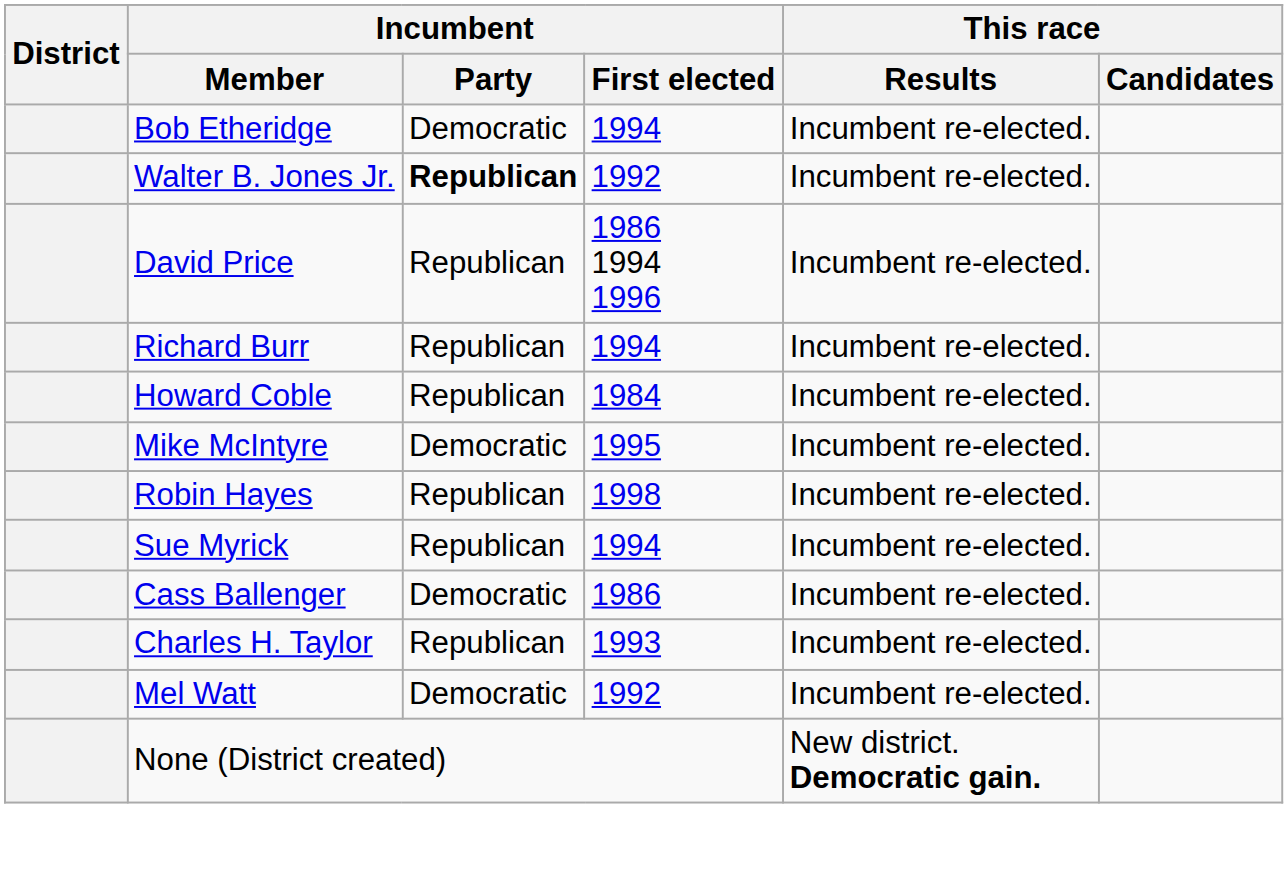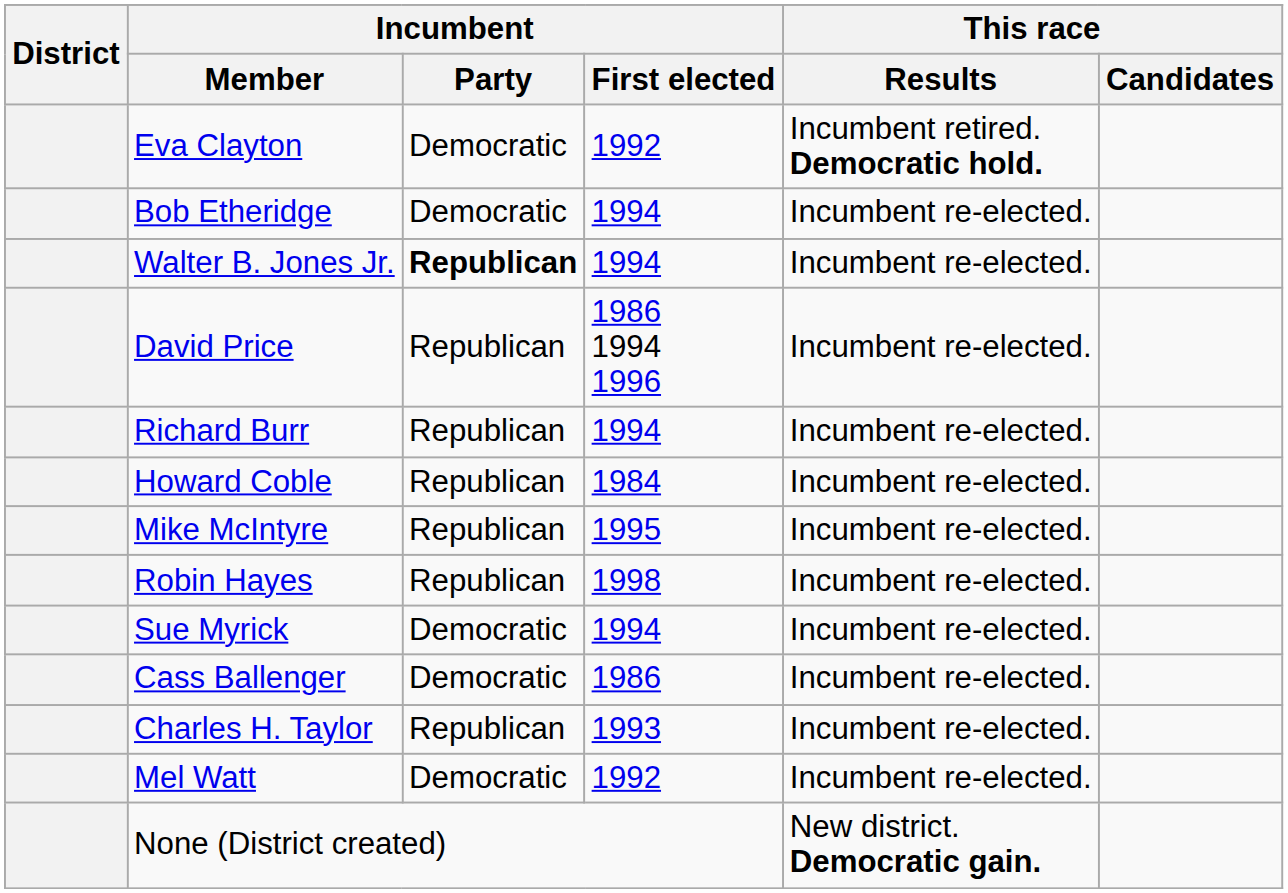 <table class=wikitable>
 <tr>
 <th rowspan=2>District</th>
 <th colspan=3>Incumbent</th>
 <th colspan=2>This race</th>
 </tr>
 <tr>
 <th>Member</th>
 <th>Party</th>
 <th>First elected</th>
 <th>Results</th>
 <th>Candidates</th>
 </tr>
 <tr>
 <th></th>
+<td><a href='#'>Eva Clayton</a></td>
+<td>Democratic</td>
+<td><a href='#'>1992</a></td>
+<td>Incumbent retired.<br><strong>Democratic hold.</strong></td>
+<td nowrap></td>
+</tr>
+<tr>
+<th></th>
 <td><a href='#'>Bob Etheridge</a></td>
 <td>Democratic</td>
 <td><a href='#'>1994</a></td>
 <td>Incumbent re-elected.</td>
 <td nowrap></td>
 </tr>
 <tr>
 <th></th>
 <td><a href='#'>Walter B. Jones Jr.</a></td>
 <td><strong>Republican</strong></td>
-<td><a href='#'>1992</a></td>
+<td><a href='#'>1994</a></td>
 <td>Incumbent re-elected.</td>
 <td nowrap></td>
 </tr>
 <tr>
 <th></th>
 <td><a href='#'>David Price</a></td>
 <td>Republican</td>
 <td><a href='#'>1986</a><br>1994 <br><a href='#'>1996</a></td>
 <td>Incumbent re-elected.</td>
 <td nowrap></td>
 </tr>
 <tr>
 <th></th>
 <td><a href='#'>Richard Burr</a></td>
 <td>Republican</td>
 <td><a href='#'>1994</a></td>
 <td>Incumbent re-elected.</td>
 <td nowrap></td>
 </tr>
 <tr>
 <th></th>
 <td><a href='#'>Howard Coble</a></td>
 <td>Republican</td>
 <td><a href='#'>1984</a></td>
 <td>Incumbent re-elected.</td>
 <td nowrap></td>
 </tr>
 <tr>
 <th></th>
 <td><a href='#'>Mike McIntyre</a></td>
-<td>Democratic</td>
+<td>Republican</td>
 <td><a href='#'>1995</a></td>
 <td>Incumbent re-elected.</td>
 <td nowrap></td>
 </tr>
 <tr>
 <th></th>
 <td><a href='#'>Robin Hayes</a></td>
 <td>Republican</td>
 <td><a href='#'>1998</a></td>
 <td>Incumbent re-elected.</td>
 <td nowrap></td>
 </tr>
 <tr>
 <th></th>
 <td><a href='#'>Sue Myrick</a></td>
-<td>Republican</td>
+<td>Democratic</td>
 <td><a href='#'>1994</a></td>
 <td>Incumbent re-elected.</td>
 <td nowrap></td>
 </tr>
 <tr>
 <th></th>
 <td><a href='#'>Cass Ballenger</a></td>
 <td>Democratic</td>
 <td><a href='#'>1986</a></td>
 <td>Incumbent re-elected.</td>
 <td nowrap></td>
 </tr>
 <tr>
 <th></th>
 <td><a href='#'>Charles H. Taylor</a></td>
 <td>Republican</td>
 <td><a href='#'>1993</a></td>
 <td>Incumbent re-elected.</td>
 <td nowrap></td>
 </tr>
 <tr>
 <th></th>
 <td><a href='#'>Mel Watt</a></td>
 <td>Democratic</td>
 <td><a href='#'>1992</a></td>
 <td>Incumbent re-elected.</td>
 <td nowrap></td>
 </tr>
 <tr>
 <th></th>
 <td colspan=3>None (District created)</td>
 <td>New district.<br><strong>Democratic gain.</strong></td>
 <td nowrap></td>
 </tr>
 </table>
